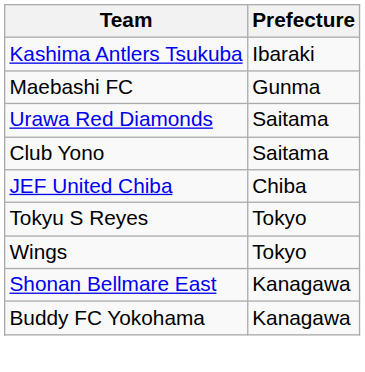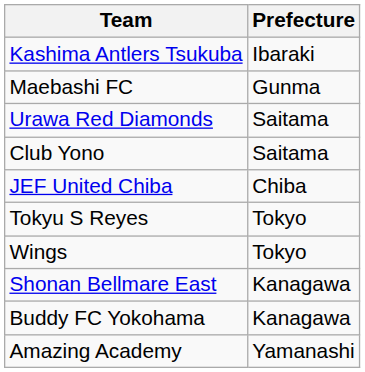 <table class="wikitable sortable">
 <tr>
 <th>Team</th>
 <th>Prefecture</th>
 </tr>
 <tr>
 <td><a href='#'>Kashima Antlers Tsukuba</a></td>
 <td>Ibaraki</td>
 </tr>
 <tr>
 <td>Maebashi FC</td>
 <td>Gunma</td>
 </tr>
 <tr>
 <td><a href='#'>Urawa Red Diamonds</a></td>
 <td>Saitama</td>
 </tr>
 <tr>
 <td>Club Yono</td>
 <td>Saitama</td>
 </tr>
 <tr>
 <td><a href='#'>JEF United Chiba</a></td>
 <td>Chiba</td>
 </tr>
 <tr>
 <td>Tokyu S Reyes</td>
 <td>Tokyo</td>
 </tr>
 <tr>
 <td>Wings</td>
 <td>Tokyo</td>
 </tr>
 <tr>
 <td><a href='#'>Shonan Bellmare East</a></td>
 <td>Kanagawa</td>
 </tr>
 <tr>
 <td>Buddy FC Yokohama</td>
 <td>Kanagawa</td>
 </tr>
+<tr>
+<td>Amazing Academy</td>
+<td>Yamanashi</td>
+</tr>
 </table>
